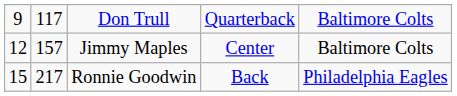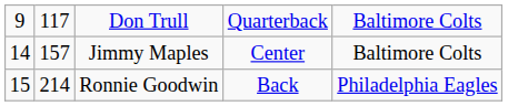 <table class="wikitable" style="text-align:center">
 <tr>
 <td>9</td>
 <td>117</td>
 <td><a href='#'>Don Trull</a></td>
 <td><a href='#'>Quarterback</a></td>
 <td><a href='#'>Baltimore Colts</a></td>
 </tr>
 <tr>
-<td>12</td>
+<td>14</td>
 <td>157</td>
 <td>Jimmy Maples</td>
 <td><a href='#'>Center</a></td>
 <td>Baltimore Colts</td>
 </tr>
 <tr>
 <td>15</td>
-<td>217</td>
+<td>214</td>
 <td>Ronnie Goodwin</td>
 <td><a href='#'>Back</a></td>
 <td><a href='#'>Philadelphia Eagles</a></td>
 </tr>
 </table>
